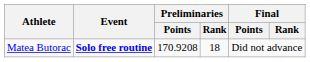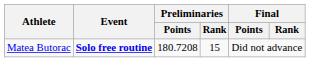 <table class="wikitable" style="text-align:center; font-size:90%;">
 <tr>
 <th rowspan="2">Athlete</th>
 <th rowspan="2">Event</th>
 <th colspan="2">Preliminaries</th>
 <th colspan="2">Final</th>
 </tr>
 <tr style="font-size:95%">
 <th>Points</th>
 <th>Rank</th>
 <th>Points</th>
 <th>Rank</th>
 </tr>
 <tr>
 <td align=left><a href='#'>Matea Butorac</a></td>
 <td align=left><strong><a href='#'>Solo free routine</a></strong></td>
-<td>170.9208</td>
-<td>18</td>
+<td>180.7208</td>
+<td>15</td>
 <td colspan=2>Did not advance</td>
 </tr>
 </table>
